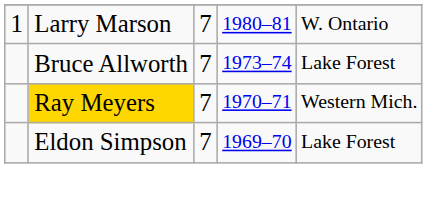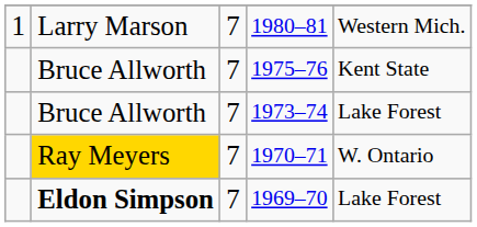 <table class="wikitable">
 <tr>
 </tr>
 <tr>
 <td>1</td>
 <td>Larry Marson</td>
 <td>7</td>
 <td style="font-size:80%;"><a href='#'>1980–81</a></td>
-<td style="font-size:80%;">W. Ontario</td>
+<td style="font-size:80%;">Western Mich.</td>
+</tr>
+<tr>
+<td></td>
+<td>Bruce Allworth</td>
+<td>7</td>
+<td style="font-size:80%;"><a href='#'>1975–76</a></td>
+<td style="font-size:80%;">Kent State</td>
 </tr>
 <tr>
 <td></td>
 <td>Bruce Allworth</td>
 <td>7</td>
 <td style="font-size:80%;"><a href='#'>1973–74</a></td>
 <td style="font-size:80%;">Lake Forest</td>
 </tr>
 <tr>
 <td></td>
 <td style="background: gold;">Ray Meyers</td>
 <td>7</td>
 <td style="font-size:80%;"><a href='#'>1970–71</a></td>
-<td style="font-size:80%;">Western Mich.</td>
+<td style="font-size:80%;">W. Ontario</td>
 </tr>
 <tr>
 <td></td>
-<td>Eldon Simpson</td>
+<td><strong>Eldon Simpson</strong></td>
 <td>7</td>
 <td style="font-size:80%;"><a href='#'>1969–70</a></td>
 <td style="font-size:80%;">Lake Forest</td>
 </tr>
 </table>
